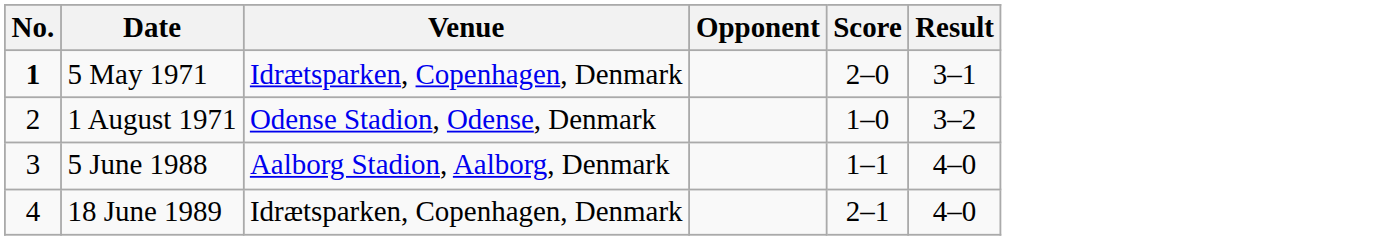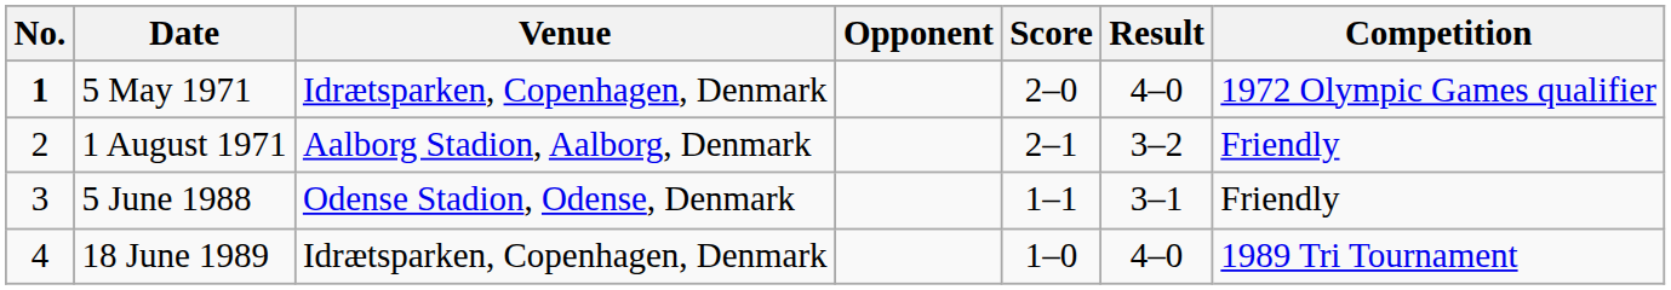 <table class="wikitable sortable">
 <tr>
 <th scope="col">No.</th>
 <th scope="col">Date</th>
 <th scope="col">Venue</th>
 <th scope="col">Opponent</th>
 <th scope="col">Score</th>
 <th scope="col">Result</th>
+<th scope="col">Competition</th>
 </tr>
 <tr>
 <td align="center"><strong>1</strong></td>
 <td>5 May 1971</td>
 <td><a href='#'>Idrætsparken</a>, <a href='#'>Copenhagen</a>, Denmark</td>
 <td></td>
 <td align="center">2–0</td>
-<td align="center">3–1</td>
+<td align="center">4–0</td>
+<td><a href='#'>1972 Olympic Games qualifier</a></td>
 </tr>
 <tr>
 <td align="center">2</td>
 <td>1 August 1971</td>
-<td><a href='#'>Odense Stadion</a>, <a href='#'>Odense</a>, Denmark</td>
+<td><a href='#'>Aalborg Stadion</a>, <a href='#'>Aalborg</a>, Denmark</td>
 <td></td>
-<td align="center">1–0</td>
+<td align="center">2–1</td>
 <td align="center">3–2</td>
+<td><a href='#'>Friendly</a></td>
 </tr>
 <tr>
 <td align="center">3</td>
 <td>5 June 1988</td>
-<td><a href='#'>Aalborg Stadion</a>, <a href='#'>Aalborg</a>, Denmark</td>
+<td><a href='#'>Odense Stadion</a>, <a href='#'>Odense</a>, Denmark</td>
 <td></td>
 <td align="center">1–1</td>
-<td align="center">4–0</td>
+<td align="center">3–1</td>
+<td>Friendly</td>
 </tr>
 <tr>
 <td align="center">4</td>
 <td>18 June 1989</td>
 <td>Idrætsparken, Copenhagen, Denmark</td>
 <td></td>
-<td align="center">2–1</td>
+<td align="center">1–0</td>
 <td align="center">4–0</td>
+<td><a href='#'>1989 Tri Tournament</a></td>
 </tr>
 </table>
